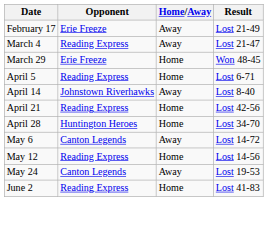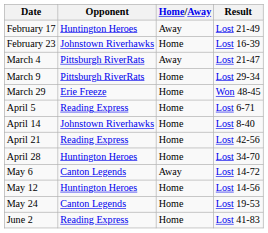 <table class="wikitable">
 <tr>
 <th>Date</th>
 <th>Opponent</th>
 <th><a href='#'>Home</a>/<a href='#'>Away</a></th>
 <th>Result</th>
 </tr>
 <tr>
 <td>February 17</td>
-<td><a href='#'>Erie Freeze</a></td>
+<td><a href='#'>Huntington Heroes</a></td>
 <td>Away</td>
 <td><a href='#'>Lost</a> 21-49</td>
 </tr>
 <tr>
+<td>February 23</td>
+<td><a href='#'>Johnstown Riverhawks</a></td>
+<td>Home</td>
+<td><a href='#'>Lost</a> 16-39</td>
+</tr>
+<tr>
 <td>March 4</td>
-<td><a href='#'>Reading Express</a></td>
+<td><a href='#'>Pittsburgh RiverRats</a></td>
 <td>Away</td>
 <td><a href='#'>Lost</a> 21-47</td>
+</tr>
+<tr>
+<td>March 9</td>
+<td><a href='#'>Pittsburgh RiverRats</a></td>
+<td>Home</td>
+<td><a href='#'>Lost</a> 29-34</td>
 </tr>
 <tr>
 <td>March 29</td>
 <td><a href='#'>Erie Freeze</a></td>
 <td>Home</td>
 <td><a href='#'>Won</a> 48-45</td>
 </tr>
 <tr>
 <td>April 5</td>
 <td><a href='#'>Reading Express</a></td>
 <td>Home</td>
 <td><a href='#'>Lost</a> 6-71</td>
 </tr>
 <tr>
 <td>April 14</td>
 <td><a href='#'>Johnstown Riverhawks</a></td>
-<td>Away</td>
+<td>Home</td>
 <td><a href='#'>Lost</a> 8-40</td>
 </tr>
 <tr>
 <td>April 21</td>
 <td><a href='#'>Reading Express</a></td>
 <td>Home</td>
 <td><a href='#'>Lost</a> 42-56</td>
 </tr>
 <tr>
 <td>April 28</td>
 <td><a href='#'>Huntington Heroes</a></td>
 <td>Home</td>
 <td><a href='#'>Lost</a> 34-70</td>
 </tr>
 <tr>
 <td>May 6</td>
 <td><a href='#'>Canton Legends</a></td>
 <td>Away</td>
 <td><a href='#'>Lost</a> 14-72</td>
 </tr>
 <tr>
 <td>May 12</td>
-<td><a href='#'>Reading Express</a></td>
+<td><a href='#'>Huntington Heroes</a></td>
 <td>Home</td>
 <td><a href='#'>Lost</a> 14-56</td>
 </tr>
 <tr>
 <td>May 24</td>
 <td><a href='#'>Canton Legends</a></td>
-<td>Away</td>
+<td>Home</td>
 <td><a href='#'>Lost</a> 19-53</td>
 </tr>
 <tr>
 <td>June 2</td>
 <td><a href='#'>Reading Express</a></td>
 <td>Home</td>
 <td><a href='#'>Lost</a> 41-83</td>
 </tr>
 </table>
